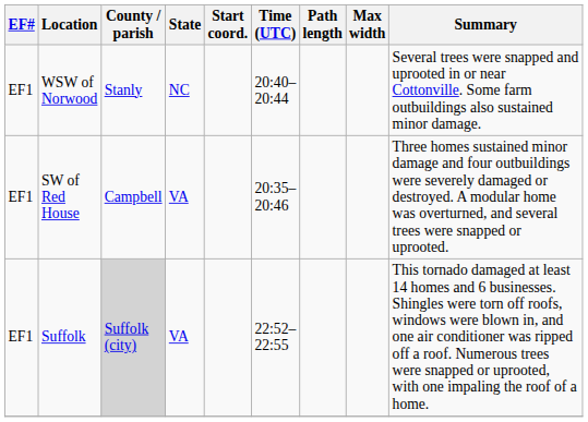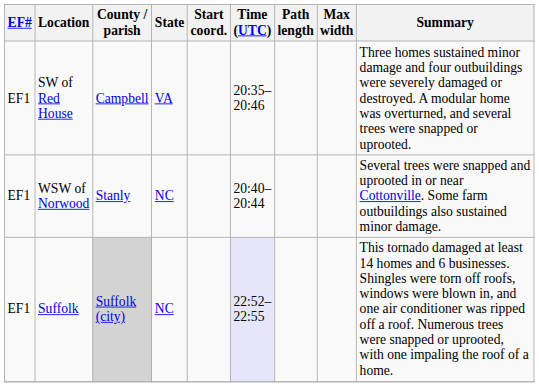 <table class="wikitable sortable" style="width:100%;">
 <tr>
 <th scope="col" style="width:3%; text-align:center;"><a href='#'>EF#</a></th>
 <th scope="col" style="width:7%; text-align:center;" class="unsortable">Location</th>
 <th scope="col" style="width:6%; text-align:center;" class="unsortable">County / parish</th>
 <th scope="col" style="width:5%; text-align:center;">State</th>
 <th scope="col" style="width:6%; text-align:center;">Start coord.</th>
 <th scope="col" style="width:6%; text-align:center;">Time (<a href='#'>UTC</a>)</th>
 <th scope="col" style="width:6%; text-align:center;">Path length</th>
 <th scope="col" style="width:6%; text-align:center;">Max width</th>
 <th scope="col" class="unsortable" style="width:48%; text-align:center;">Summary</th>
 </tr>
 <tr>
 <td bgcolor=>EF1</td>
+<td>SW of <a href='#'>Red House</a></td>
+<td><a href='#'>Campbell</a></td>
+<td><a href='#'>VA</a></td>
+<td></td>
+<td>20:35–20:46</td>
+<td></td>
+<td></td>
+<td>Three homes sustained minor damage and four outbuildings were severely damaged or destroyed. A modular home was overturned, and several trees were snapped or uprooted.</td>
+</tr>
+<tr>
+<td bgcolor=>EF1</td>
 <td>WSW of <a href='#'>Norwood</a></td>
 <td><a href='#'>Stanly</a></td>
 <td><a href='#'>NC</a></td>
 <td></td>
 <td>20:40–20:44</td>
 <td></td>
 <td></td>
 <td>Several trees were snapped and uprooted in or near <a href='#'>Cottonville</a>. Some farm outbuildings also sustained minor damage.</td>
 </tr>
 <tr>
 <td bgcolor=>EF1</td>
-<td>SW of <a href='#'>Red House</a></td>
-<td><a href='#'>Campbell</a></td>
-<td><a href='#'>VA</a></td>
-<td></td>
-<td>20:35–20:46</td>
-<td></td>
-<td></td>
-<td>Three homes sustained minor damage and four outbuildings were severely damaged or destroyed. A modular home was overturned, and several trees were snapped or uprooted.</td>
-</tr>
-<tr>
-<td bgcolor=>EF1</td>
 <td><a href='#'>Suffolk</a></td>
 <td style="background: lightgrey;"><a href='#'>Suffolk (city)</a></td>
-<td><a href='#'>VA</a></td>
+<td><a href='#'>NC</a></td>
 <td></td>
-<td>22:52–22:55</td>
+<td style="background: lavender;">22:52–22:55</td>
 <td></td>
 <td></td>
 <td>This tornado damaged at least 14 homes and 6 businesses. Shingles were torn off roofs, windows were blown in, and one air conditioner was ripped off a roof. Numerous trees were snapped or uprooted, with one impaling the roof of a home.</td>
 </tr>
 <tr>
 </tr>
 </table>
